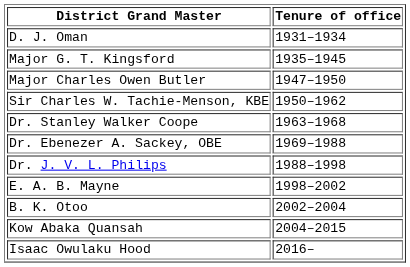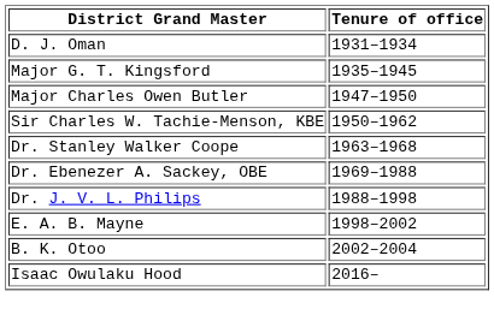 <table class="sortable" border="1">
 <tr>
 <th>District Grand Master</th>
 <th>Tenure of office</th>
 </tr>
 <tr>
 <td>D. J. Oman</td>
 <td>1931–1934</td>
 </tr>
 <tr>
 <td>Major G. T. Kingsford</td>
 <td>1935–1945</td>
 </tr>
 <tr>
 <td>Major Charles Owen Butler</td>
 <td>1947–1950</td>
 </tr>
 <tr>
 <td>Sir Charles W. Tachie-Menson, KBE</td>
 <td>1950–1962</td>
 </tr>
 <tr>
 <td>Dr. Stanley Walker Coope</td>
 <td>1963–1968</td>
 </tr>
 <tr>
 <td>Dr. Ebenezer A. Sackey, OBE</td>
 <td>1969–1988</td>
 </tr>
 <tr>
 <td>Dr. <a href='#'>J. V. L. Philips</a></td>
 <td>1988–1998</td>
 </tr>
 <tr>
 <td>E. A. B. Mayne</td>
 <td>1998–2002</td>
 </tr>
 <tr>
 <td>B. K. Otoo</td>
 <td>2002–2004</td>
 </tr>
 <tr>
-<td>Kow Abaka Quansah</td>
-<td>2004–2015</td>
-</tr>
-<tr>
 <td>Isaac Owulaku Hood</td>
 <td>2016–</td>
 </tr>
 </table>
